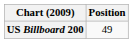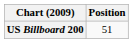 <table class="wikitable plainrowheaders">
 <tr>
 <th>Chart (2009)</th>
 <th>Position</th>
 </tr>
 <tr>
 <th scope="row">US <em>Billboard</em> 200</th>
-<td style="text-align:center;">49</td>
+<td style="text-align:center;">51</td>
 </tr>
 </table>
